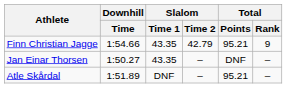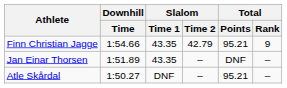 <table class="wikitable" style="font-size:90%">
 <tr>
 <th rowspan="2">Athlete</th>
 <th>Downhill</th>
 <th colspan="2">Slalom</th>
 <th colspan="2">Total</th>
 </tr>
 <tr>
 <th>Time</th>
 <th>Time 1</th>
 <th>Time 2</th>
 <th>Points</th>
 <th>Rank</th>
 </tr>
 <tr>
 <td><a href='#'>Finn Christian Jagge</a></td>
 <td align="center">1:54.66</td>
 <td align="center">43.35</td>
 <td align="center">42.79</td>
 <td align="center">95.21</td>
 <td align="center">9</td>
 </tr>
 <tr>
 <td><a href='#'>Jan Einar Thorsen</a></td>
-<td align="center">1:50.27</td>
+<td align="center">1:51.89</td>
 <td align="center">43.35</td>
 <td align="center">–</td>
 <td align="center">DNF</td>
 <td align="center">–</td>
 </tr>
 <tr>
 <td><a href='#'>Atle Skårdal</a></td>
-<td align="center">1:51.89</td>
+<td align="center">1:50.27</td>
 <td align="center">DNF</td>
 <td align="center">–</td>
 <td align="center">95.21</td>
 <td align="center">–</td>
 </tr>
 </table>
